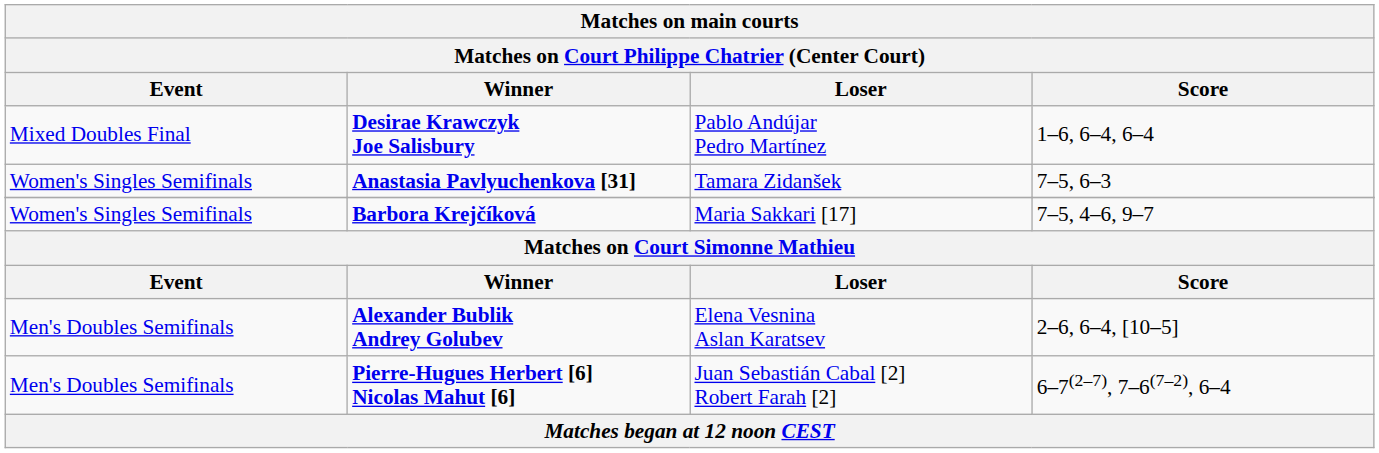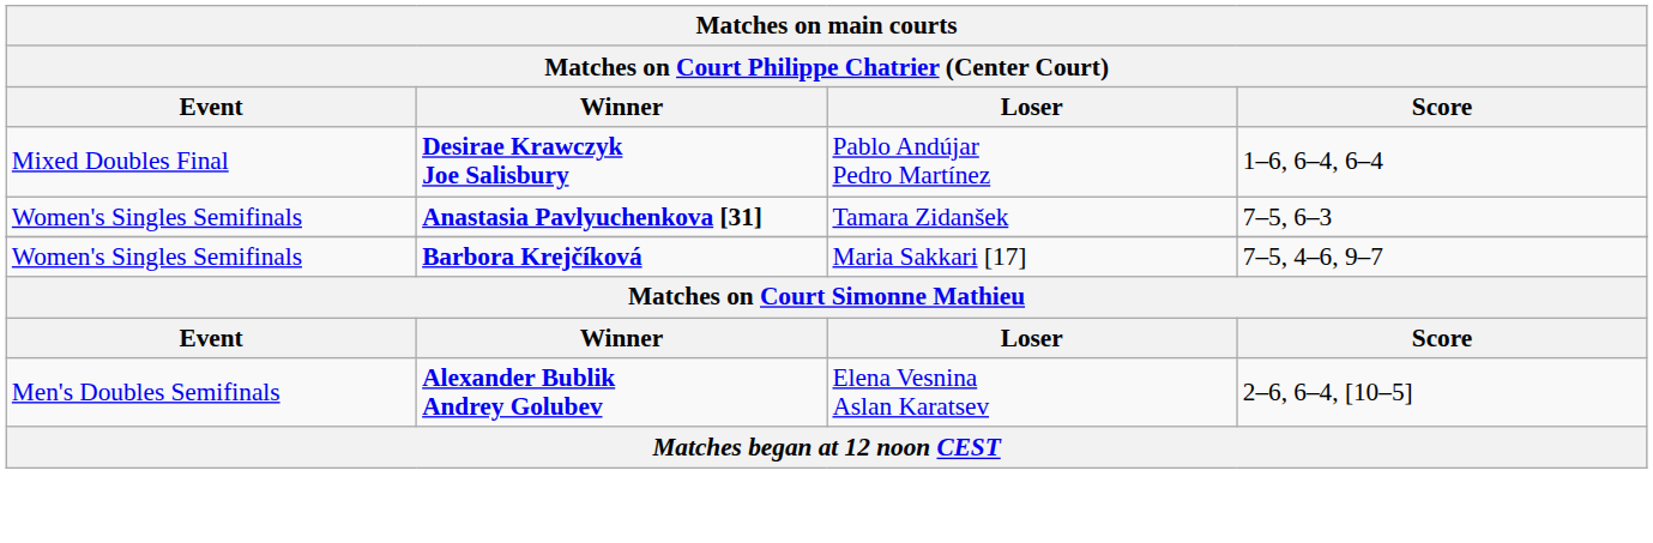 <table class="wikitable" style="margin:auto;">
 <tr>
 <th colspan="4" style="white-space:nowrap">Matches on main courts</th>
 </tr>
 <tr>
 <th colspan="4">Matches on <a href='#'>Court Philippe Chatrier</a> (Center Court)</th>
 </tr>
 <tr>
 <th width="250">Event</th>
 <th width="250">Winner</th>
 <th width="250">Loser</th>
 <th width="250">Score</th>
 </tr>
 <tr>
 <td><a href='#'>Mixed Doubles Final</a></td>
 <td><strong> <a href='#'>Desirae Krawczyk</a> <br>  <a href='#'>Joe Salisbury</a></strong></td>
 <td> <a href='#'>Pablo Andújar</a> <br>  <a href='#'>Pedro Martínez</a></td>
 <td>1–6, 6–4, 6–4</td>
 </tr>
 <tr>
 <td><a href='#'>Women's Singles Semifinals</a></td>
 <td><strong> <a href='#'>Anastasia Pavlyuchenkova</a> [31]</strong></td>
 <td> <a href='#'>Tamara Zidanšek</a></td>
 <td>7–5, 6–3</td>
 </tr>
 <tr>
 </tr>
 <tr>
 <td><a href='#'>Women's Singles Semifinals</a></td>
 <td><strong> <a href='#'>Barbora Krejčíková</a></strong></td>
 <td> <a href='#'>Maria Sakkari</a> [17]</td>
 <td>7–5, 4–6, 9–7</td>
 </tr>
 <tr>
 <th colspan="4">Matches on <a href='#'>Court Simonne Mathieu</a></th>
 </tr>
 <tr>
 <th width="250">Event</th>
 <th width="250">Winner</th>
 <th width="250">Loser</th>
 <th width="250">Score</th>
 </tr>
 <tr>
 <td><a href='#'>Men's Doubles Semifinals</a></td>
 <td><strong> <a href='#'>Alexander Bublik</a> <br>  <a href='#'>Andrey Golubev</a></strong></td>
 <td>  <a href='#'>Elena Vesnina</a> <br>   <a href='#'>Aslan Karatsev</a></td>
 <td>2–6, 6–4, [10–5]</td>
 </tr>
 <tr>
-<td><a href='#'>Men's Doubles Semifinals</a></td>
-<td><strong> <a href='#'>Pierre-Hugues Herbert</a> [6] <br>  <a href='#'>Nicolas Mahut</a> [6]</strong></td>
-<td> <a href='#'>Juan Sebastián Cabal</a> [2] <br>  <a href='#'>Robert Farah</a> [2]</td>
-<td>6–7<sup>(2–7)</sup>, 7–6<sup>(7–2)</sup>, 6–4</td>
-</tr>
-<tr>
 <th colspan="4"><em>Matches began at 12 noon <a href='#'>CEST</a></em></th>
 </tr>
 </table>
